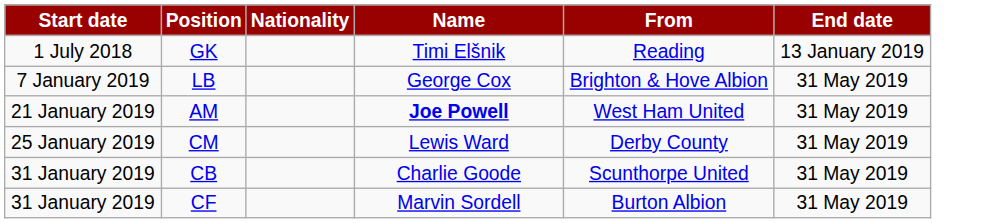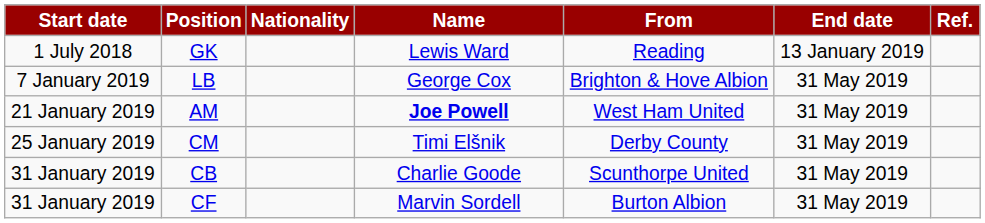 <table class="wikitable"  style="text-align:center; font-size:90%; ">
 <tr>
 <th style="background:#990000; color:white; width:110px;">Start date</th>
 <th style="background:#990000; color:white; width:50px;">Position</th>
 <th style="background:#990000; color:white; width:50px;">Nationality</th>
 <th style="background:#990000; color:white; width:150px;">Name</th>
 <th style="background:#990000; color:white; width:150px;">From</th>
 <th style="background:#990000; color:white; width:110px;">End date</th>
+<th style="background:#990000; color:white; width:30px;">Ref.</th>
 </tr>
 <tr>
 <td>1 July 2018</td>
 <td><a href='#'>GK</a></td>
 <td></td>
-<td><a href='#'>Timi Elšnik</a></td>
+<td><a href='#'>Lewis Ward</a></td>
 <td><a href='#'>Reading</a></td>
 <td>13 January 2019</td>
+<td></td>
 </tr>
 <tr>
 <td>7 January 2019</td>
 <td><a href='#'>LB</a></td>
 <td></td>
 <td><a href='#'>George Cox</a></td>
 <td><a href='#'>Brighton & Hove Albion</a></td>
 <td>31 May 2019</td>
+<td></td>
 </tr>
 <tr>
 <td>21 January 2019</td>
 <td><a href='#'>AM</a></td>
 <td></td>
 <td><strong><a href='#'>Joe Powell</a></strong></td>
 <td><a href='#'>West Ham United</a></td>
 <td>31 May 2019</td>
+<td></td>
 </tr>
 <tr>
 <td>25 January 2019</td>
 <td><a href='#'>CM</a></td>
 <td></td>
-<td><a href='#'>Lewis Ward</a></td>
+<td><a href='#'>Timi Elšnik</a></td>
 <td><a href='#'>Derby County</a></td>
 <td>31 May 2019</td>
+<td></td>
 </tr>
 <tr>
 <td>31 January 2019</td>
 <td><a href='#'>CB</a></td>
 <td></td>
 <td><a href='#'>Charlie Goode</a></td>
 <td><a href='#'>Scunthorpe United</a></td>
 <td>31 May 2019</td>
+<td></td>
 </tr>
 <tr>
 <td>31 January 2019</td>
 <td><a href='#'>CF</a></td>
 <td></td>
 <td><a href='#'>Marvin Sordell</a></td>
 <td><a href='#'>Burton Albion</a></td>
 <td>31 May 2019</td>
+<td></td>
 </tr>
 </table>
